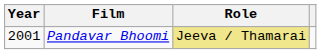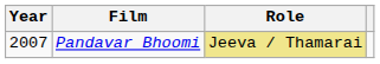 <table class="wikitable sortable" style="font-size:95%;">
 <tr>
 <th>Year</th>
 <th>Film</th>
 <th class="unsortable">Role</th>
 <th class="unsortable"></th>
 </tr>
 <tr>
-<td>2001</td>
+<td>2007</td>
 <td><em><a href='#'>Pandavar Bhoomi</a></em></td>
 <td style="background: khaki;">Jeeva / Thamarai</td>
 <td></td>
 </tr>
 </table>
